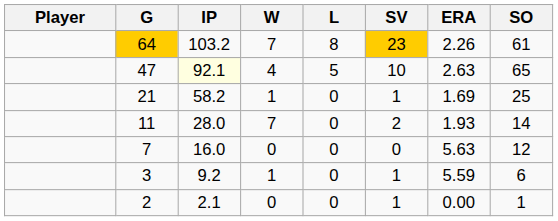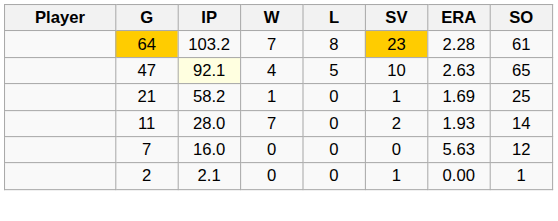 <table class="wikitable sortable">
 <tr>
 <th bgcolor="#DDDDFF" width="16%">Player</th>
 <th bgcolor="#DDDDFF" width="9%">G</th>
 <th bgcolor="#DDDDFF" width="9%">IP</th>
 <th bgcolor="#DDDDFF" width="9%">W</th>
 <th bgcolor="#DDDDFF" width="9%">L</th>
 <th bgcolor="#DDDDFF" width="9%">SV</th>
 <th bgcolor="#DDDDFF" width="9%">ERA</th>
 <th bgcolor="#DDDDFF" width="9%">SO</th>
 </tr>
 <tr align="center">
 <td></td>
 <td bgcolor=#ffcc00>64</td>
 <td>103.2</td>
 <td>7</td>
 <td>8</td>
 <td bgcolor=#ffcc00>23</td>
-<td>2.26</td>
+<td>2.28</td>
 <td>61</td>
 </tr>
 <tr align="center">
 <td></td>
 <td>47</td>
 <td style="background: lightyellow;">92.1</td>
 <td>4</td>
 <td>5</td>
 <td>10</td>
 <td>2.63</td>
 <td>65</td>
 </tr>
 <tr align="center">
 <td></td>
 <td>21</td>
 <td>58.2</td>
 <td>1</td>
 <td>0</td>
 <td>1</td>
 <td>1.69</td>
 <td>25</td>
 </tr>
 <tr align="center">
 <td></td>
 <td>11</td>
 <td>28.0</td>
 <td>7</td>
 <td>0</td>
 <td>2</td>
 <td>1.93</td>
 <td>14</td>
 </tr>
 <tr align="center">
 <td></td>
 <td>7</td>
 <td>16.0</td>
 <td>0</td>
 <td>0</td>
 <td>0</td>
 <td>5.63</td>
 <td>12</td>
 </tr>
 <tr align="center">
 <td></td>
-<td>3</td>
-<td>9.2</td>
-<td>1</td>
-<td>0</td>
-<td>1</td>
-<td>5.59</td>
-<td>6</td>
-</tr>
-<tr align="center">
-<td></td>
 <td>2</td>
 <td>2.1</td>
 <td>0</td>
 <td>0</td>
 <td>1</td>
 <td>0.00</td>
 <td>1</td>
 </tr>
 </table>
